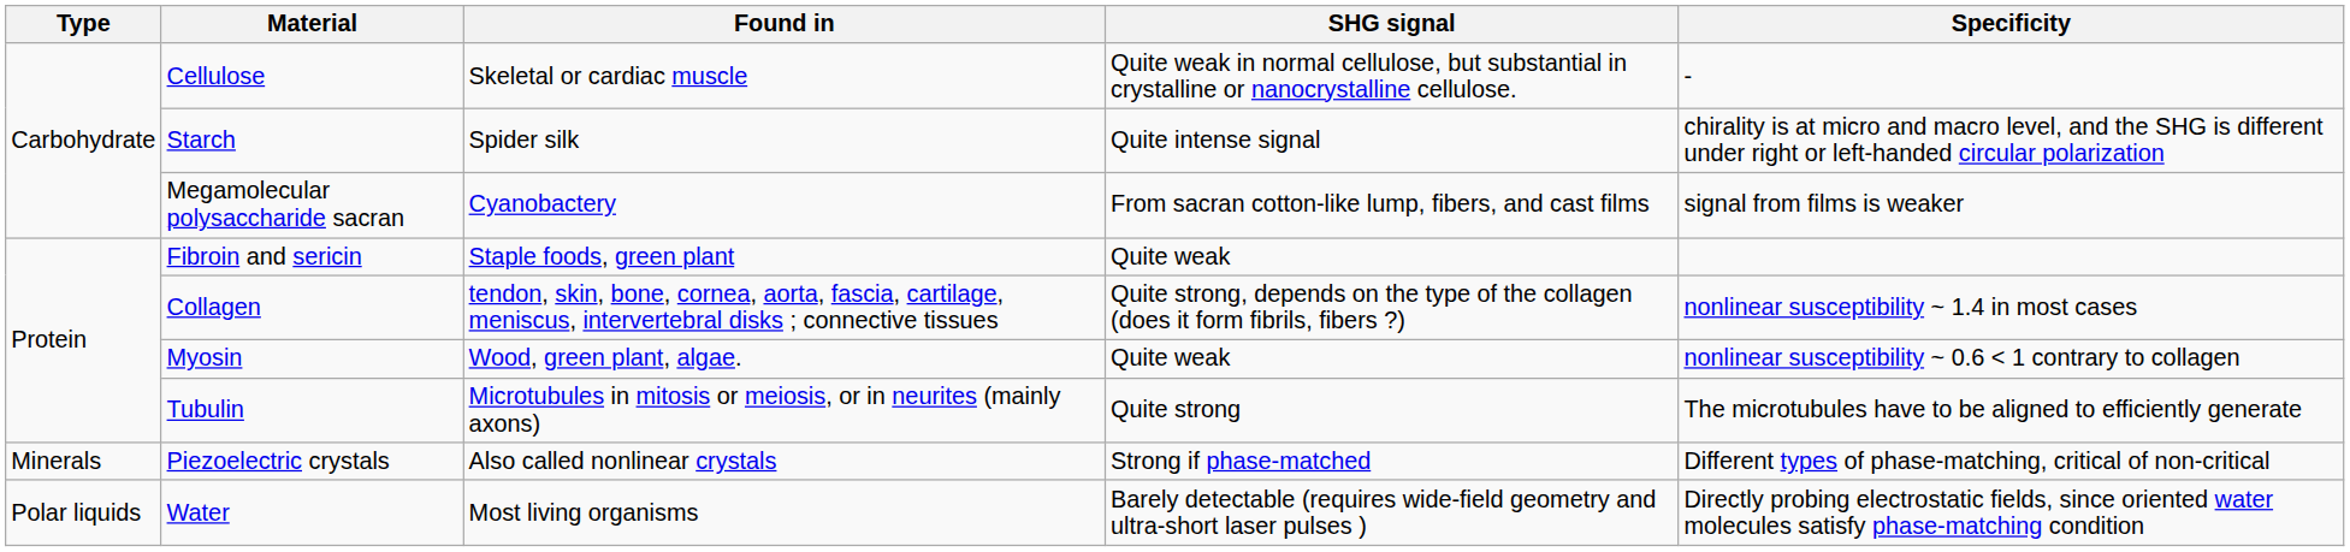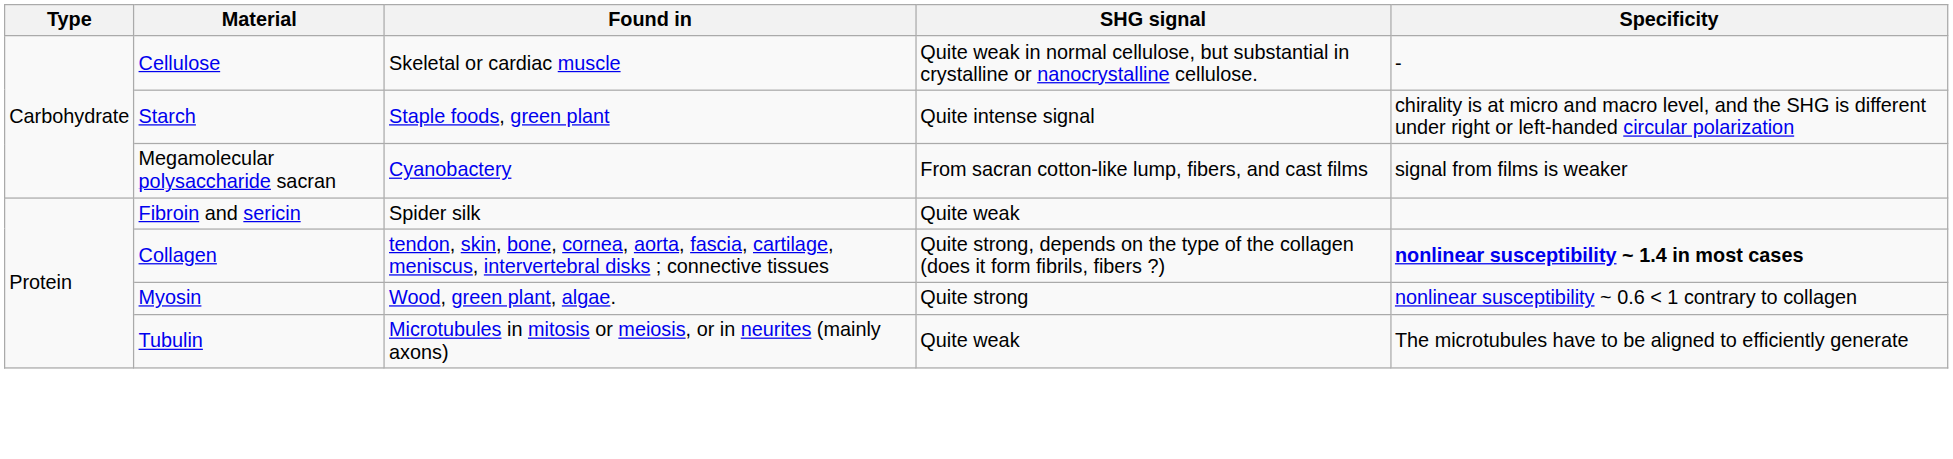 <table class="wikitable">
 <tr>
 <th>Type</th>
 <th>Material</th>
 <th>Found in</th>
 <th>SHG signal</th>
 <th>Specificity</th>
 </tr>
 <tr>
 <td valign="middle" rowspan=3>Carbohydrate</td>
 <td><a href='#'>Cellulose</a></td>
 <td>Skeletal or cardiac <a href='#'>muscle</a></td>
 <td>Quite weak in normal cellulose, but substantial in crystalline or <a href='#'>nanocrystalline</a> cellulose.</td>
 <td>-</td>
 </tr>
 <tr>
 <td><a href='#'>Starch</a></td>
-<td>Spider silk</td>
+<td><a href='#'>Staple foods</a>, <a href='#'>green plant</a></td>
 <td>Quite intense signal </td>
 <td>chirality is at micro and macro level, and the SHG is different under right or left-handed <a href='#'>circular polarization</a></td>
 </tr>
 <tr>
 <td>Megamolecular <a href='#'>polysaccharide</a> sacran</td>
 <td><a href='#'>Cyanobactery</a></td>
 <td>From sacran cotton-like lump, fibers, and cast films</td>
 <td>signal from films is weaker </td>
 </tr>
 <tr>
 <td valign="middle" rowspan=4>Protein</td>
 <td><a href='#'>Fibroin</a> and <a href='#'>sericin</a></td>
-<td><a href='#'>Staple foods</a>, <a href='#'>green plant</a></td>
+<td>Spider silk</td>
 <td>Quite weak</td>
 <td></td>
 </tr>
 <tr>
 <td><a href='#'>Collagen</a></td>
 <td><a href='#'>tendon</a>, <a href='#'>skin</a>, <a href='#'>bone</a>, <a href='#'>cornea</a>, <a href='#'>aorta</a>, <a href='#'>fascia</a>, <a href='#'>cartilage</a>, <a href='#'>meniscus</a>, <a href='#'>intervertebral disks</a> ; connective tissues</td>
 <td>Quite strong, depends on the type of the collagen (does it form fibrils, fibers ?)</td>
-<td><a href='#'>nonlinear susceptibility</a> ~ 1.4 in most cases</td>
+<td><strong><a href='#'>nonlinear susceptibility</a> ~ 1.4 in most cases</strong></td>
 </tr>
 <tr>
 <td><a href='#'>Myosin</a></td>
 <td><a href='#'>Wood</a>, <a href='#'>green plant</a>, <a href='#'>algae</a>.</td>
-<td>Quite weak</td>
+<td>Quite strong</td>
 <td><a href='#'>nonlinear susceptibility</a> ~ 0.6 < 1 contrary to collagen</td>
 </tr>
 <tr>
 <td><a href='#'>Tubulin</a></td>
 <td><a href='#'>Microtubules</a> in <a href='#'>mitosis</a> or <a href='#'>meiosis</a>, or in <a href='#'>neurites</a> (mainly axons)</td>
-<td>Quite strong</td>
+<td>Quite weak</td>
 <td>The microtubules have to be aligned to efficiently generate</td>
 </tr>
-<tr>
-<td>Minerals</td>
-<td><a href='#'>Piezoelectric</a> crystals</td>
-<td>Also called nonlinear <a href='#'>crystals</a></td>
-<td>Strong if <a href='#'>phase-matched</a></td>
-<td>Different <a href='#'>types</a> of phase-matching, critical of non-critical</td>
-</tr>
-<tr>
-<td>Polar liquids</td>
-<td><a href='#'>Water</a></td>
-<td>Most living organisms</td>
-<td>Barely detectable (requires wide-field geometry and ultra-short laser pulses )</td>
-<td>Directly probing electrostatic fields, since oriented <a href='#'>water</a> molecules satisfy <a href='#'>phase-matching</a> condition </td>
-</tr>
 </table>
